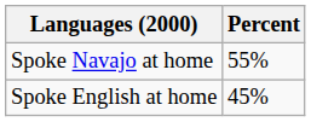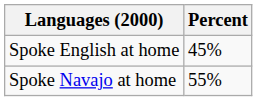 <table class="wikitable sortable collapsible" style="font-size: 90%;">
 <tr>
 <th>Languages (2000)</th>
 <th>Percent</th>
 </tr>
 <tr>
+<td>Spoke English at home</td>
+<td>45%</td>
+</tr>
+<tr>
 <td>Spoke <a href='#'>Navajo</a> at home</td>
 <td>55%</td>
 </tr>
-<tr>
-<td>Spoke English at home</td>
-<td>45%</td>
-</tr>
 </table>
